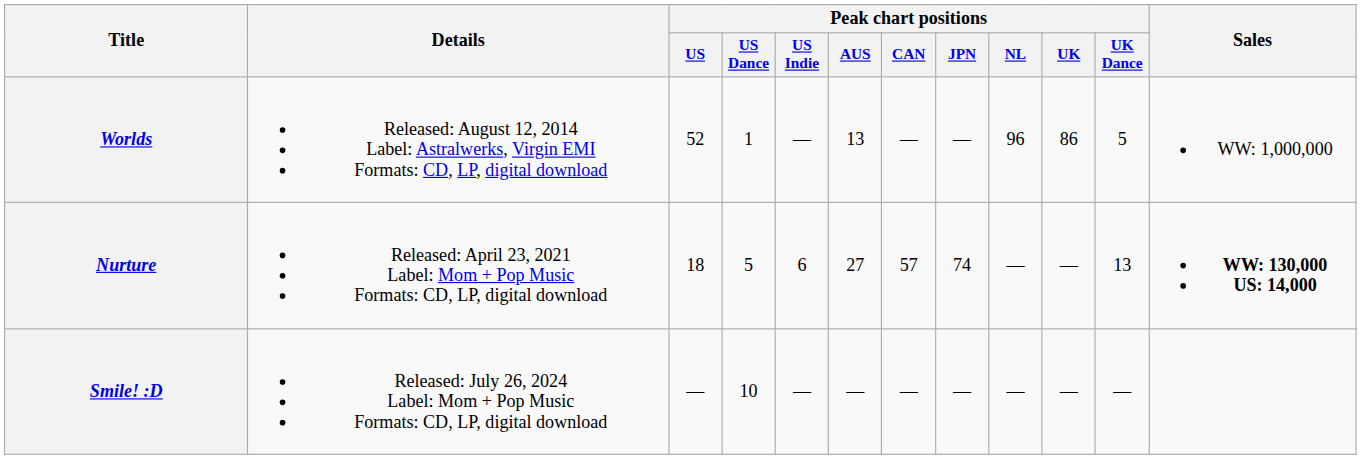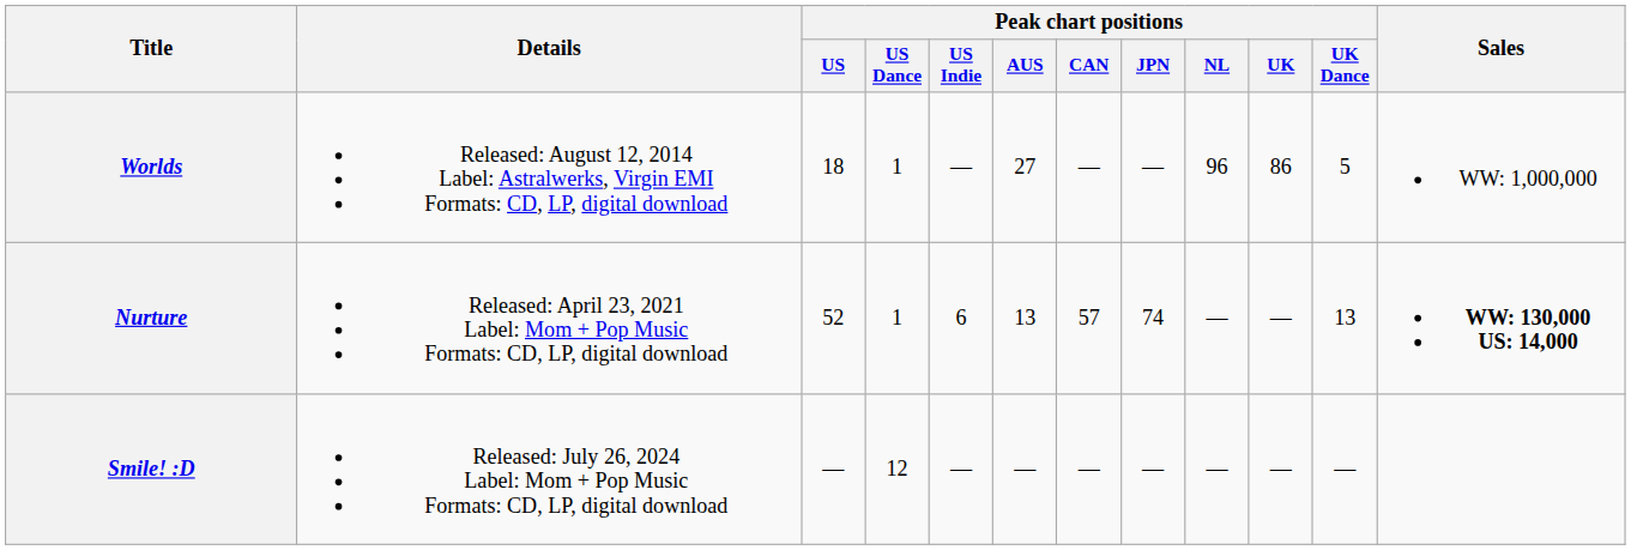 <table class="wikitable plainrowheaders" style="text-align:center;">
 <tr>
 <th scope="col" rowspan="2" style="width:13em;">Title</th>
 <th scope="col" rowspan="2" style="width:22.8em;">Details</th>
 <th scope="col" colspan="9">Peak chart positions</th>
 <th scope="col" rowspan="2" style="width:11em;">Sales</th>
 </tr>
 <tr>
 <th scope="col" style="width:3em;font-size:85%;"><a href='#'>US</a><br></th>
 <th scope="col" style="width:3em;font-size:85%;"><a href='#'>US<br>Dance</a><br></th>
 <th scope="col" style="width:3em;font-size:85%;"><a href='#'>US<br>Indie</a><br></th>
 <th scope="col" style="width:3em;font-size:85%;"><a href='#'>AUS</a><br></th>
 <th scope="col" style="width:3em;font-size:85%;"><a href='#'>CAN</a><br></th>
 <th scope="col" style="width:3em;font-size:85%;"><a href='#'>JPN</a><br></th>
 <th scope="col" style="width:3em;font-size:85%;"><a href='#'>NL</a><br></th>
 <th scope="col" style="width:3em;font-size:85%;"><a href='#'>UK</a><br></th>
 <th scope="col" style="width:3em;font-size:85%;"><a href='#'>UK<br>Dance</a><br></th>
 </tr>
 <tr>
 <th scope="row"><em><a href='#'>Worlds</a></em></th>
 <td><br><ul><li>Released: August 12, 2014 </li><li>Label: <a href='#'>Astralwerks</a>, <a href='#'>Virgin EMI</a></li><li>Formats: <a href='#'>CD</a>, <a href='#'>LP</a>, <a href='#'>digital download</a></li></ul></td>
-<td>52</td>
+<td>18</td>
 <td>1</td>
 <td>—</td>
-<td>13</td>
+<td>27</td>
 <td>—</td>
 <td>—</td>
 <td>96</td>
 <td>86</td>
 <td>5</td>
 <td><br><ul><li>WW: 1,000,000</li></ul></td>
 </tr>
 <tr>
 <th scope="row"><em><a href='#'>Nurture</a></em></th>
 <td><br><ul><li>Released: April 23, 2021</li><li>Label: <a href='#'>Mom + Pop Music</a></li><li>Formats: CD, LP, digital download</li></ul></td>
-<td>18</td>
-<td>5</td>
+<td>52</td>
+<td>1</td>
 <td>6</td>
-<td>27</td>
+<td>13</td>
 <td>57</td>
 <td>74</td>
 <td>—</td>
 <td>—</td>
 <td>13</td>
 <td><strong><br><ul><li>WW: 130,000</li><li>US: 14,000</li></ul></strong></td>
 </tr>
 <tr>
 <th scope="row"><em><a href='#'>Smile! :D</a></em></th>
 <td><br><ul><li>Released: July 26, 2024</li><li>Label: Mom + Pop Music</li><li>Formats: CD, LP, digital download</li></ul></td>
 <td>—</td>
-<td>10</td>
+<td>12</td>
 <td>—</td>
 <td>—</td>
 <td>—</td>
 <td>—</td>
 <td>—</td>
 <td>—</td>
 <td>—</td>
 <td></td>
 </tr>
 </table>
